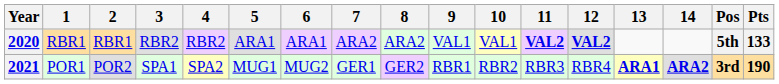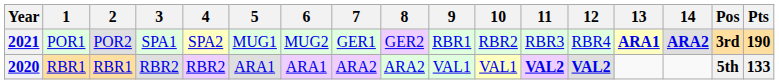 <table class="wikitable" style="text-align:center;">
 <tr>
 <th>Year</th>
 <th>1</th>
 <th>2</th>
 <th>3</th>
 <th>4</th>
 <th>5</th>
 <th>6</th>
 <th>7</th>
 <th>8</th>
 <th>9</th>
 <th>10</th>
 <th>11</th>
 <th>12</th>
 <th>13</th>
 <th>14</th>
 <th>Pos</th>
 <th>Pts</th>
 </tr>
 <tr>
+<th><a href='#'>2021</a></th>
+<td style="background:#dfffdf;"><a href='#'>POR1</a><br></td>
+<td style="background:#dfdfdf;"><a href='#'>POR2</a><br></td>
+<td style="background:#dfffdf;"><a href='#'>SPA1</a><br></td>
+<td style="background:#ffffbf;"><a href='#'>SPA2</a><br></td>
+<td style="background:#dfffdf;"><a href='#'>MUG1</a><br></td>
+<td style="background:#dfffdf;"><a href='#'>MUG2</a><br></td>
+<td style="background:#dfffdf;"><a href='#'>GER1</a><br></td>
+<td style="background:#efcfff;"><a href='#'>GER2</a><br></td>
+<td style="background:#dfffdf;"><a href='#'>RBR1</a><br></td>
+<td style="background:#dfffdf;"><a href='#'>RBR2</a><br></td>
+<td style="background:#dfffdf;"><a href='#'>RBR3</a><br></td>
+<td style="background:#dfffdf;"><a href='#'>RBR4</a><br></td>
+<td style="background:#ffffbf;"><strong><a href='#'>ARA1</a></strong><br></td>
+<td style="background:#dfdfdf;"><strong><a href='#'>ARA2</a></strong><br></td>
+<th style="background:#ffdf9f;">3rd</th>
+<th style="background:#ffdf9f;">190</th>
+</tr>
+<tr>
 <th><a href='#'>2020</a></th>
 <td style="background:#ffdf9f;"><a href='#'>RBR1</a><br></td>
 <td style="background:#ffdf9f;"><a href='#'>RBR1</a><br></td>
 <td style="background:#dfdfdf;"><a href='#'>RBR2</a><br></td>
 <td style="background:#efcfff;"><a href='#'>RBR2</a><br></td>
 <td style="background:#dfdfdf;"><a href='#'>ARA1</a><br></td>
 <td style="background:#efcfff;"><a href='#'>ARA1</a><br></td>
 <td style="background:#efcfff;"><a href='#'>ARA2</a><br></td>
 <td style="background:#dfffdf;"><a href='#'>ARA2</a><br></td>
 <td style="background:#dfffdf;"><a href='#'>VAL1</a><br></td>
 <td style="background:#ffffbf;"><a href='#'>VAL1</a><br></td>
 <td style="background:#efcfff;"><strong><a href='#'>VAL2</a></strong><br></td>
 <td style="background:#dfdfdf;"><strong><a href='#'>VAL2</a></strong><br></td>
 <td></td>
 <td></td>
 <th>5th</th>
 <th>133</th>
 </tr>
-<tr>
-<th><a href='#'>2021</a></th>
-<td style="background:#dfffdf;"><a href='#'>POR1</a><br></td>
-<td style="background:#dfdfdf;"><a href='#'>POR2</a><br></td>
-<td style="background:#dfffdf;"><a href='#'>SPA1</a><br></td>
-<td style="background:#ffffbf;"><a href='#'>SPA2</a><br></td>
-<td style="background:#dfffdf;"><a href='#'>MUG1</a><br></td>
-<td style="background:#dfffdf;"><a href='#'>MUG2</a><br></td>
-<td style="background:#dfffdf;"><a href='#'>GER1</a><br></td>
-<td style="background:#efcfff;"><a href='#'>GER2</a><br></td>
-<td style="background:#dfffdf;"><a href='#'>RBR1</a><br></td>
-<td style="background:#dfffdf;"><a href='#'>RBR2</a><br></td>
-<td style="background:#dfffdf;"><a href='#'>RBR3</a><br></td>
-<td style="background:#dfffdf;"><a href='#'>RBR4</a><br></td>
-<td style="background:#ffffbf;"><strong><a href='#'>ARA1</a></strong><br></td>
-<td style="background:#dfdfdf;"><strong><a href='#'>ARA2</a></strong><br></td>
-<th style="background:#ffdf9f;">3rd</th>
-<th style="background:#ffdf9f;">190</th>
-</tr>
 </table>
